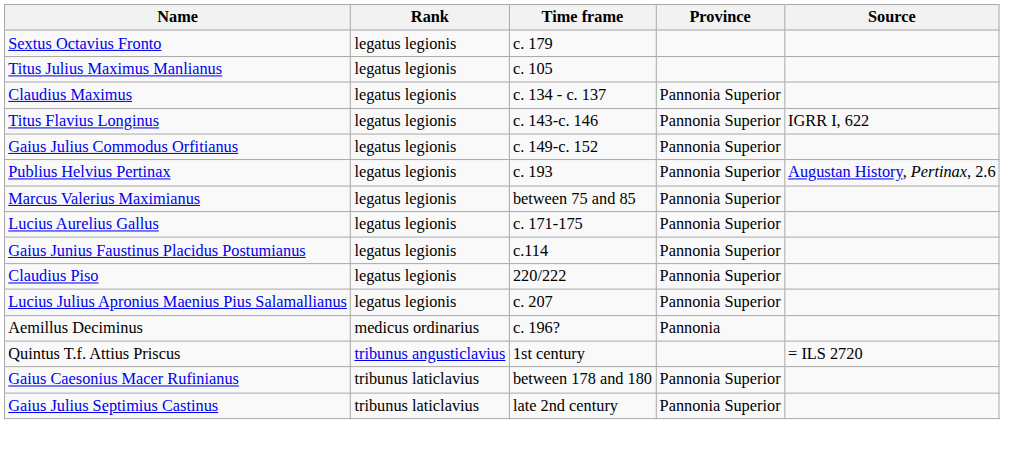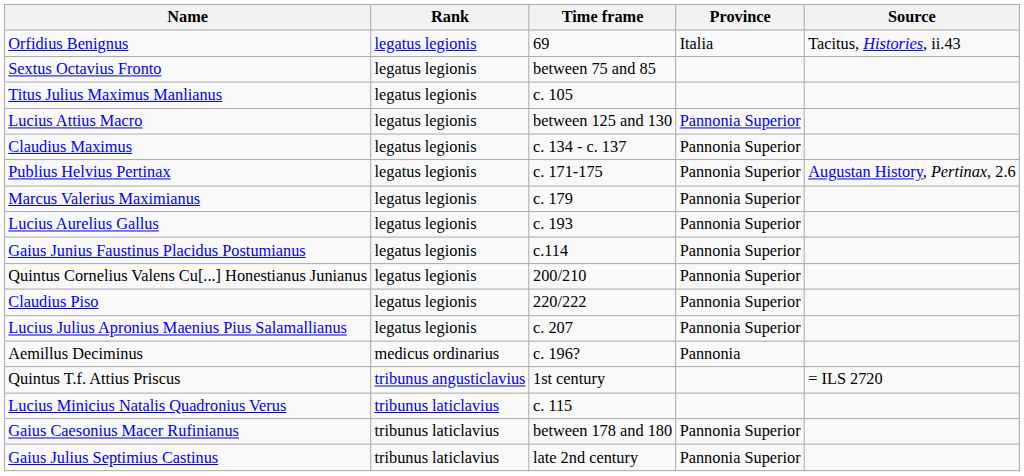 <table class="wikitable sortable">
 <tr style="vertical-align: top;">
 <th>Name</th>
 <th>Rank</th>
 <th>Time frame</th>
 <th>Province</th>
 <th>Source</th>
 </tr>
 <tr>
+<td><a href='#'>Orfidius Benignus</a></td>
+<td><a href='#'>legatus legionis</a></td>
+<td>69</td>
+<td>Italia</td>
+<td>Tacitus, <em><a href='#'>Histories</a></em>, ii.43</td>
+</tr>
+<tr>
 <td><a href='#'>Sextus Octavius Fronto</a></td>
 <td>legatus legionis</td>
-<td>c. 179</td>
+<td>between 75 and 85</td>
 <td></td>
 <td></td>
 </tr>
 <tr>
 <td><a href='#'>Titus Julius Maximus Manlianus</a></td>
 <td>legatus legionis</td>
 <td>c. 105</td>
 <td></td>
 <td></td>
 </tr>
 <tr>
+<td><a href='#'>Lucius Attius Macro</a></td>
+<td>legatus legionis</td>
+<td>between 125 and 130</td>
+<td><a href='#'>Pannonia Superior</a></td>
+<td></td>
+</tr>
+<tr>
 <td><a href='#'>Claudius Maximus</a></td>
 <td>legatus legionis</td>
 <td>c. 134 - c. 137</td>
 <td>Pannonia Superior</td>
 <td></td>
 </tr>
 <tr>
-<td><a href='#'>Titus Flavius Longinus</a></td>
-<td>legatus legionis</td>
-<td>c. 143-c. 146</td>
-<td>Pannonia Superior</td>
-<td>IGRR I, 622</td>
-</tr>
-<tr>
-<td><a href='#'>Gaius Julius Commodus Orfitianus</a></td>
-<td>legatus legionis</td>
-<td>c. 149-c. 152</td>
-<td>Pannonia Superior</td>
-<td></td>
-</tr>
-<tr>
 <td><a href='#'>Publius Helvius Pertinax</a></td>
 <td>legatus legionis</td>
-<td>c. 193</td>
+<td>c. 171-175</td>
 <td>Pannonia Superior</td>
 <td><a href='#'>Augustan History</a>, <em>Pertinax</em>, 2.6</td>
 </tr>
 <tr>
 <td><a href='#'>Marcus Valerius Maximianus</a></td>
 <td>legatus legionis</td>
-<td>between 75 and 85</td>
+<td>c. 179</td>
 <td>Pannonia Superior</td>
 <td></td>
 </tr>
 <tr>
 <td><a href='#'>Lucius Aurelius Gallus</a></td>
 <td>legatus legionis</td>
-<td>c. 171-175</td>
+<td>c. 193</td>
 <td>Pannonia Superior</td>
 <td></td>
 </tr>
 <tr>
 <td><a href='#'>Gaius Junius Faustinus Placidus Postumianus</a></td>
 <td>legatus legionis</td>
 <td>c.114</td>
+<td>Pannonia Superior</td>
+<td></td>
+</tr>
+<tr>
+<td>Quintus Cornelius Valens Cu[...] Honestianus Junianus</td>
+<td>legatus legionis</td>
+<td>200/210</td>
 <td>Pannonia Superior</td>
 <td></td>
 </tr>
 <tr>
 <td><a href='#'>Claudius Piso</a></td>
 <td>legatus legionis</td>
 <td>220/222</td>
 <td>Pannonia Superior</td>
 <td></td>
 </tr>
 <tr>
 <td><a href='#'>Lucius Julius Apronius Maenius Pius Salamallianus</a></td>
 <td>legatus legionis</td>
 <td>c. 207</td>
 <td>Pannonia Superior</td>
 <td></td>
 </tr>
 <tr>
 <td>Aemillus Deciminus</td>
 <td>medicus ordinarius</td>
 <td>c. 196?</td>
 <td>Pannonia</td>
 <td></td>
 </tr>
 <tr>
 <td>Quintus T.f. Attius Priscus</td>
 <td><a href='#'>tribunus angusticlavius</a></td>
 <td>1st century</td>
 <td></td>
 <td> = ILS 2720</td>
 </tr>
 <tr>
+<td><a href='#'>Lucius Minicius Natalis Quadronius Verus</a></td>
+<td><a href='#'>tribunus laticlavius</a></td>
+<td>c. 115</td>
+<td></td>
+<td></td>
+</tr>
+<tr>
 <td><a href='#'>Gaius Caesonius Macer Rufinianus</a></td>
 <td>tribunus laticlavius</td>
 <td>between 178 and 180</td>
 <td>Pannonia Superior</td>
 <td></td>
 </tr>
 <tr>
 <td><a href='#'>Gaius Julius Septimius Castinus</a></td>
 <td>tribunus laticlavius</td>
 <td>late 2nd century</td>
 <td>Pannonia Superior</td>
 <td></td>
 </tr>
 </table>
